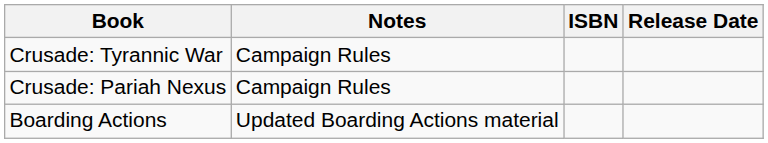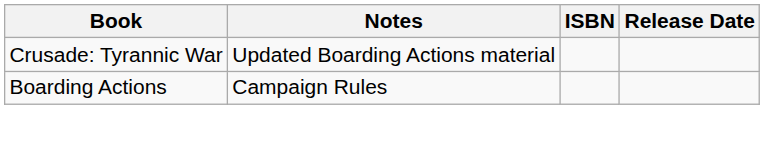 <table class="wikitable">
 <tr>
 <th>Book</th>
 <th>Notes</th>
 <th>ISBN</th>
 <th>Release Date</th>
 </tr>
 <tr>
 <td>Crusade: Tyrannic War</td>
-<td>Campaign Rules</td>
-<td></td>
-<td></td>
-</tr>
-<tr>
-<td>Crusade: Pariah Nexus</td>
-<td>Campaign Rules</td>
+<td>Updated Boarding Actions material</td>
 <td></td>
 <td></td>
 </tr>
 <tr>
 <td>Boarding Actions</td>
-<td>Updated Boarding Actions material</td>
+<td>Campaign Rules</td>
 <td></td>
 <td></td>
 </tr>
 </table>
